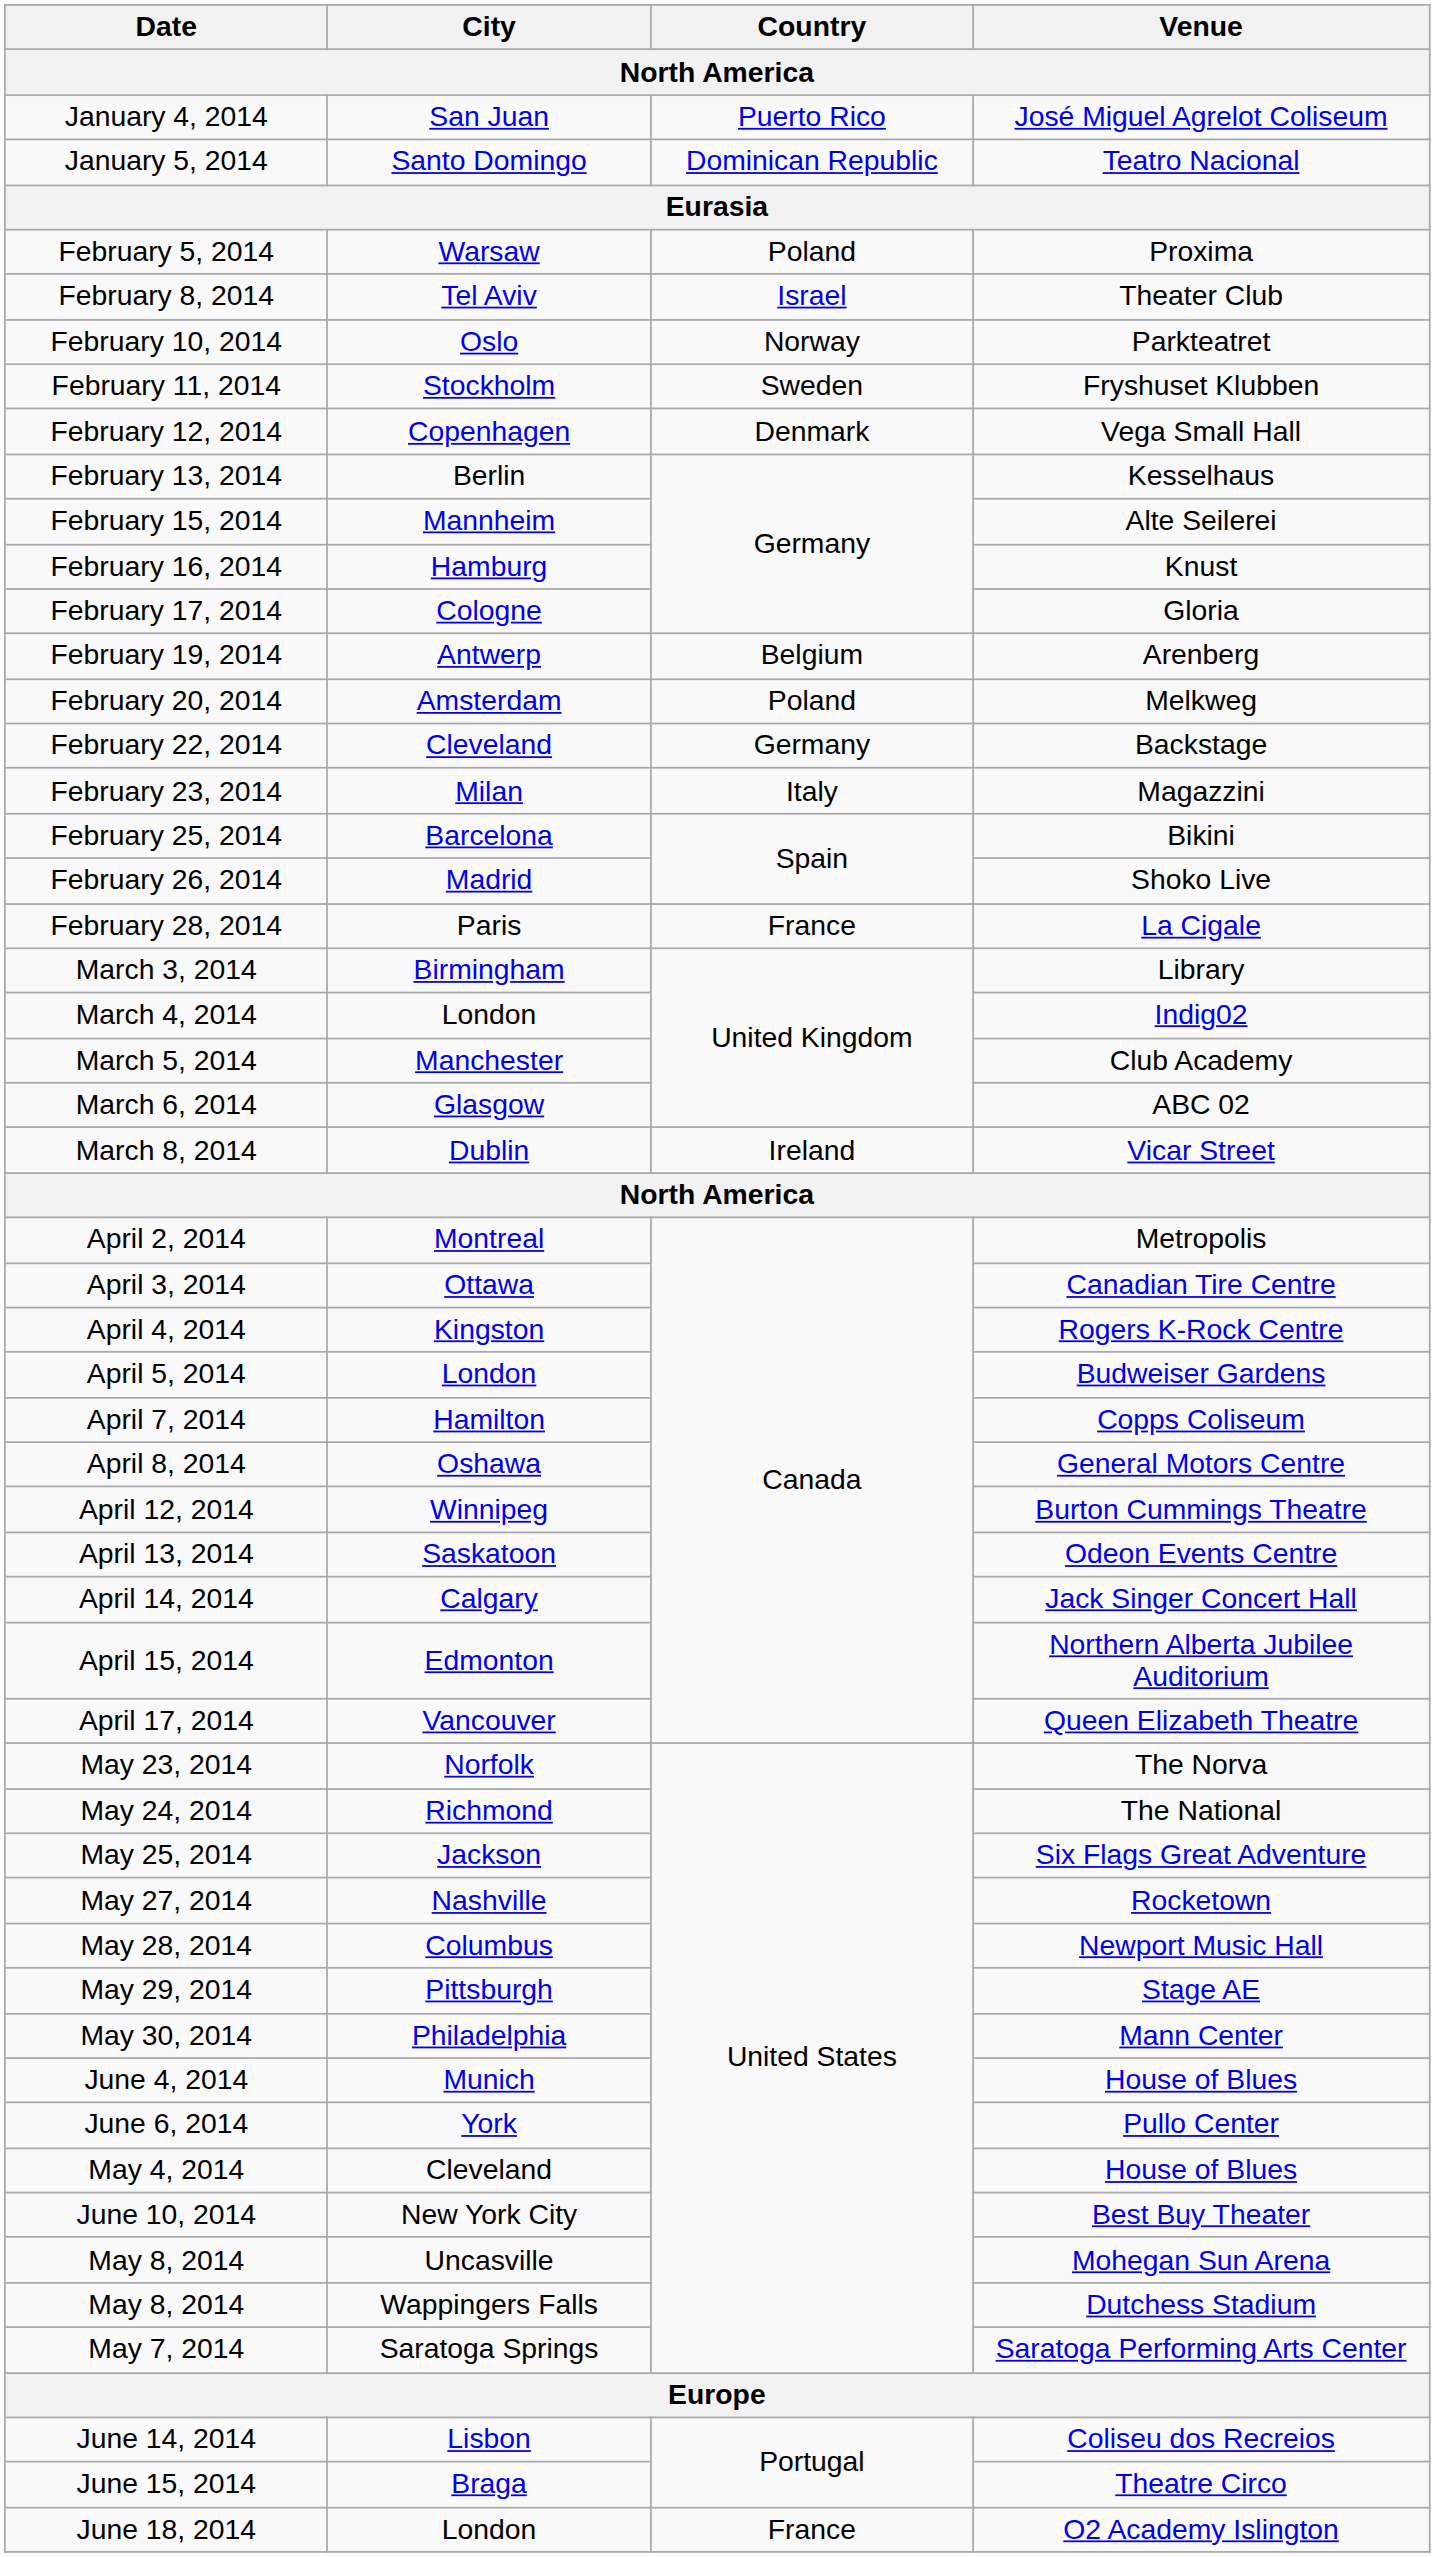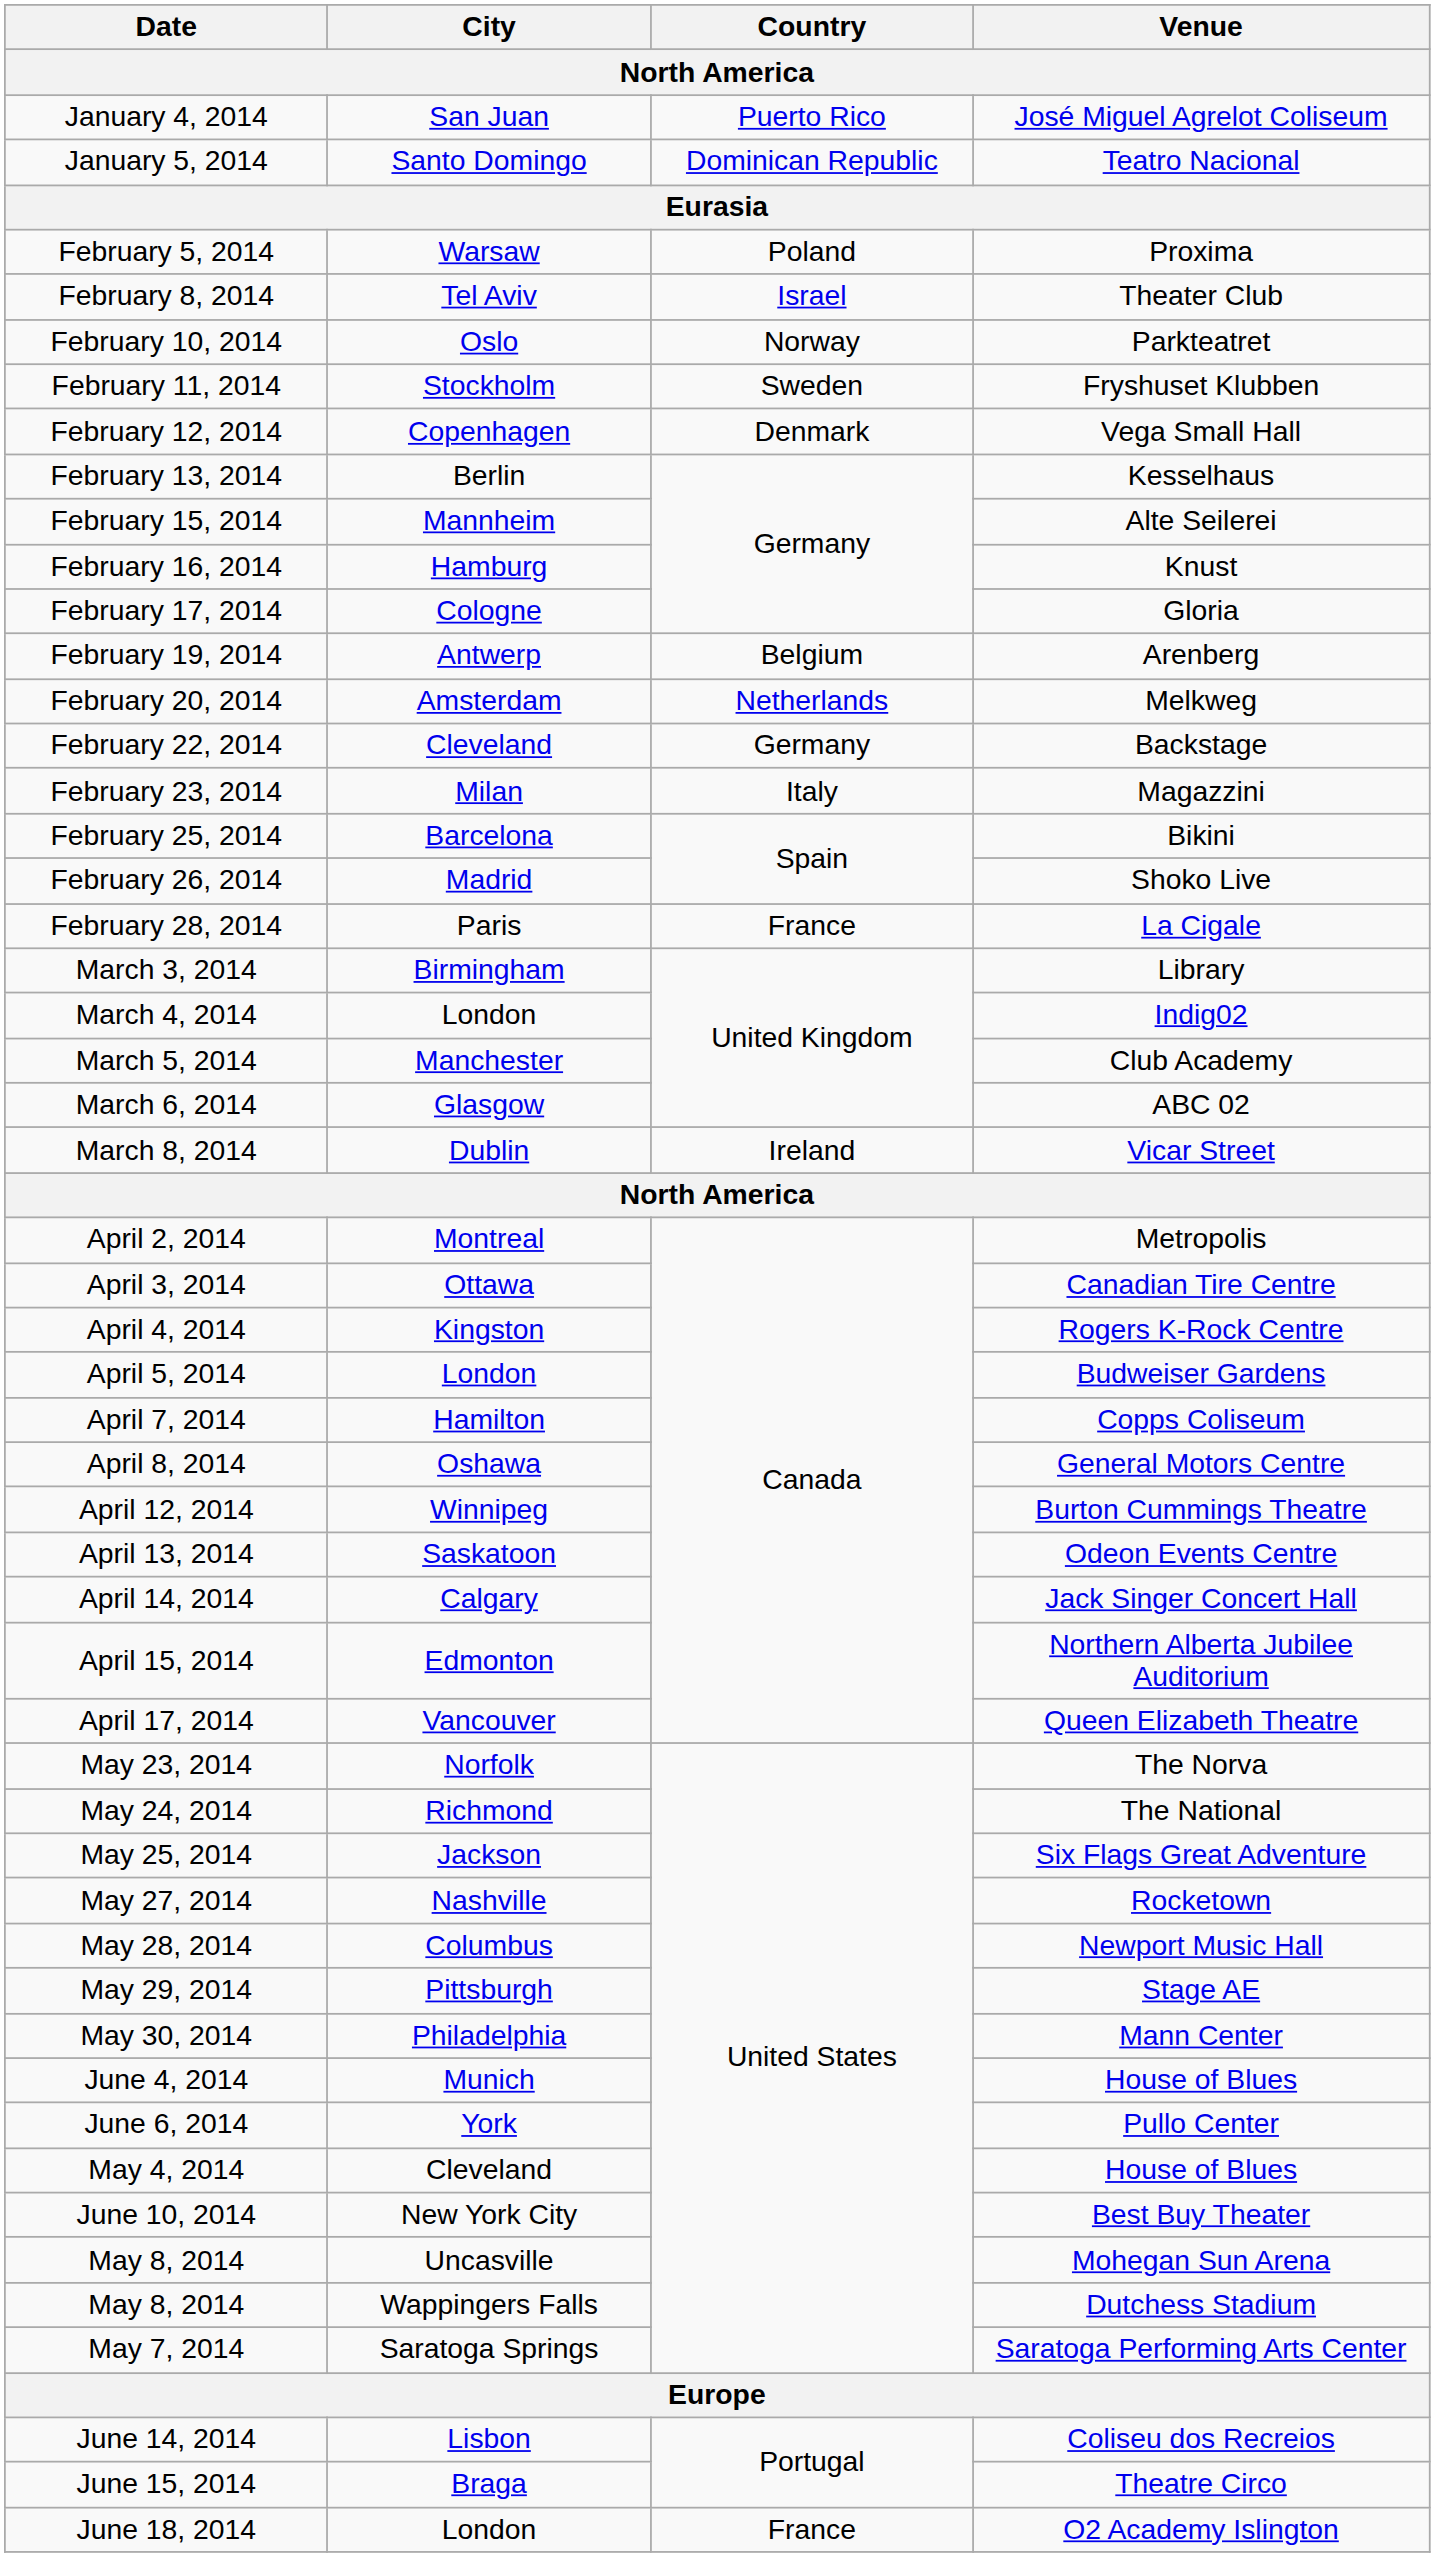 <table class="wikitable" style="text-align:center;">
 <tr>
 <th style="width:175px;">Date</th>
 <th style="width:175px;">City</th>
 <th style="width:175px;">Country</th>
 <th style="width:250px;">Venue</th>
 </tr>
 <tr>
 <th colspan="4">North America</th>
 </tr>
 <tr>
 <td>January 4, 2014</td>
 <td><a href='#'>San Juan</a></td>
 <td><a href='#'>Puerto Rico</a></td>
 <td><a href='#'>José Miguel Agrelot Coliseum</a></td>
 </tr>
 <tr>
 <td>January 5, 2014</td>
 <td><a href='#'>Santo Domingo</a></td>
 <td><a href='#'>Dominican Republic</a></td>
 <td><a href='#'>Teatro Nacional</a></td>
 </tr>
 <tr>
 <th colspan="4">Eurasia</th>
 </tr>
 <tr>
 <td>February 5, 2014</td>
 <td><a href='#'>Warsaw</a></td>
 <td>Poland</td>
 <td>Proxima</td>
 </tr>
 <tr>
 <td>February 8, 2014</td>
 <td><a href='#'>Tel Aviv</a></td>
 <td><a href='#'>Israel</a></td>
 <td>Theater Club</td>
 </tr>
 <tr>
 <td>February 10, 2014</td>
 <td><a href='#'>Oslo</a></td>
 <td>Norway</td>
 <td>Parkteatret</td>
 </tr>
 <tr>
 <td>February 11, 2014</td>
 <td><a href='#'>Stockholm</a></td>
 <td>Sweden</td>
 <td>Fryshuset Klubben</td>
 </tr>
 <tr>
 <td>February 12, 2014</td>
 <td><a href='#'>Copenhagen</a></td>
 <td>Denmark</td>
 <td>Vega Small Hall</td>
 </tr>
 <tr>
 <td>February 13, 2014</td>
 <td>Berlin</td>
 <td rowspan="4">Germany</td>
 <td>Kesselhaus</td>
 </tr>
 <tr>
 <td>February 15, 2014</td>
 <td><a href='#'>Mannheim</a></td>
 <td>Alte Seilerei</td>
 </tr>
 <tr>
 <td>February 16, 2014</td>
 <td><a href='#'>Hamburg</a></td>
 <td>Knust</td>
 </tr>
 <tr>
 <td>February 17, 2014</td>
 <td><a href='#'>Cologne</a></td>
 <td>Gloria</td>
 </tr>
 <tr>
 <td>February 19, 2014</td>
 <td><a href='#'>Antwerp</a></td>
 <td>Belgium</td>
 <td>Arenberg</td>
 </tr>
 <tr>
 <td>February 20, 2014</td>
 <td><a href='#'>Amsterdam</a></td>
-<td>Poland</td>
+<td><a href='#'>Netherlands</a></td>
 <td>Melkweg</td>
 </tr>
 <tr>
 <td>February 22, 2014</td>
 <td><a href='#'>Cleveland</a></td>
 <td>Germany</td>
 <td>Backstage</td>
 </tr>
 <tr>
 <td>February 23, 2014</td>
 <td><a href='#'>Milan</a></td>
 <td>Italy</td>
 <td>Magazzini</td>
 </tr>
 <tr>
 <td>February 25, 2014</td>
 <td><a href='#'>Barcelona</a></td>
 <td rowspan="2">Spain</td>
 <td>Bikini</td>
 </tr>
 <tr>
 <td>February 26, 2014</td>
 <td><a href='#'>Madrid</a></td>
 <td>Shoko Live</td>
 </tr>
 <tr>
 <td>February 28, 2014</td>
 <td>Paris</td>
 <td>France</td>
 <td><a href='#'>La Cigale</a></td>
 </tr>
 <tr>
 <td>March 3, 2014</td>
 <td><a href='#'>Birmingham</a></td>
 <td rowspan="4">United Kingdom</td>
 <td>Library</td>
 </tr>
 <tr>
 <td>March 4, 2014</td>
 <td>London</td>
 <td><a href='#'>Indig02</a></td>
 </tr>
 <tr>
 <td>March 5, 2014</td>
 <td><a href='#'>Manchester</a></td>
 <td>Club Academy</td>
 </tr>
 <tr>
 <td>March 6, 2014</td>
 <td><a href='#'>Glasgow</a></td>
 <td>ABC 02</td>
 </tr>
 <tr>
 <td>March 8, 2014</td>
 <td><a href='#'>Dublin</a></td>
 <td>Ireland</td>
 <td><a href='#'>Vicar Street</a></td>
 </tr>
 <tr>
 <th colspan="4">North America</th>
 </tr>
 <tr>
 <td>April 2, 2014</td>
 <td><a href='#'>Montreal</a></td>
 <td rowspan="11">Canada</td>
 <td>Metropolis</td>
 </tr>
 <tr>
 <td>April 3, 2014</td>
 <td><a href='#'>Ottawa</a></td>
 <td><a href='#'>Canadian Tire Centre</a></td>
 </tr>
 <tr>
 <td>April 4, 2014</td>
 <td><a href='#'>Kingston</a></td>
 <td><a href='#'>Rogers K-Rock Centre</a></td>
 </tr>
 <tr>
 <td>April 5, 2014</td>
 <td><a href='#'>London</a></td>
 <td><a href='#'>Budweiser Gardens</a></td>
 </tr>
 <tr>
 <td>April 7, 2014</td>
 <td><a href='#'>Hamilton</a></td>
 <td><a href='#'>Copps Coliseum</a></td>
 </tr>
 <tr>
 <td>April 8, 2014</td>
 <td><a href='#'>Oshawa</a></td>
 <td><a href='#'>General Motors Centre</a></td>
 </tr>
 <tr>
 <td>April 12, 2014</td>
 <td><a href='#'>Winnipeg</a></td>
 <td><a href='#'>Burton Cummings Theatre</a></td>
 </tr>
 <tr>
 <td>April 13, 2014</td>
 <td><a href='#'>Saskatoon</a></td>
 <td><a href='#'>Odeon Events Centre</a></td>
 </tr>
 <tr>
 <td>April 14, 2014</td>
 <td><a href='#'>Calgary</a></td>
 <td><a href='#'>Jack Singer Concert Hall</a></td>
 </tr>
 <tr>
 <td>April 15, 2014</td>
 <td><a href='#'>Edmonton</a></td>
 <td><a href='#'>Northern Alberta Jubilee Auditorium</a></td>
 </tr>
 <tr>
 <td>April 17, 2014</td>
 <td><a href='#'>Vancouver</a></td>
 <td><a href='#'>Queen Elizabeth Theatre</a></td>
 </tr>
 <tr>
 <td>May 23, 2014</td>
 <td><a href='#'>Norfolk</a></td>
 <td rowspan="14">United States</td>
 <td>The Norva</td>
 </tr>
 <tr>
 <td>May 24, 2014</td>
 <td><a href='#'>Richmond</a></td>
 <td>The National</td>
 </tr>
 <tr>
 <td>May 25, 2014</td>
 <td><a href='#'>Jackson</a></td>
 <td><a href='#'>Six Flags Great Adventure</a></td>
 </tr>
 <tr>
 <td>May 27, 2014</td>
 <td><a href='#'>Nashville</a></td>
 <td><a href='#'>Rocketown</a></td>
 </tr>
 <tr>
 <td>May 28, 2014</td>
 <td><a href='#'>Columbus</a></td>
 <td><a href='#'>Newport Music Hall</a></td>
 </tr>
 <tr>
 <td>May 29, 2014</td>
 <td><a href='#'>Pittsburgh</a></td>
 <td><a href='#'>Stage AE</a></td>
 </tr>
 <tr>
 <td>May 30, 2014</td>
 <td><a href='#'>Philadelphia</a></td>
 <td><a href='#'>Mann Center</a></td>
 </tr>
 <tr>
 <td>June 4, 2014</td>
 <td><a href='#'>Munich</a></td>
 <td><a href='#'>House of Blues</a></td>
 </tr>
 <tr>
 <td>June 6, 2014</td>
 <td><a href='#'>York</a></td>
 <td><a href='#'>Pullo Center</a></td>
 </tr>
 <tr>
 <td>May 4, 2014</td>
 <td>Cleveland</td>
 <td><a href='#'>House of Blues</a></td>
 </tr>
 <tr>
 <td>June 10, 2014</td>
 <td>New York City</td>
 <td><a href='#'>Best Buy Theater</a></td>
 </tr>
 <tr>
 <td>May 8, 2014</td>
 <td>Uncasville</td>
 <td><a href='#'>Mohegan Sun Arena</a></td>
 </tr>
 <tr>
 <td>May 8, 2014</td>
 <td>Wappingers Falls</td>
 <td><a href='#'>Dutchess Stadium</a></td>
 </tr>
 <tr>
 <td>May 7, 2014</td>
 <td>Saratoga Springs</td>
 <td><a href='#'>Saratoga Performing Arts Center</a></td>
 </tr>
 <tr>
 <th colspan="4">Europe</th>
 </tr>
 <tr>
 <td>June 14, 2014</td>
 <td><a href='#'>Lisbon</a></td>
 <td rowspan="2">Portugal</td>
 <td><a href='#'>Coliseu dos Recreios</a></td>
 </tr>
 <tr>
 <td>June 15, 2014</td>
 <td><a href='#'>Braga</a></td>
 <td><a href='#'>Theatre Circo</a></td>
 </tr>
 <tr>
 <td>June 18, 2014</td>
 <td>London</td>
 <td>France</td>
 <td><a href='#'>O2 Academy Islington</a></td>
 </tr>
 </table>
